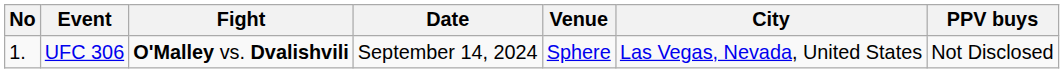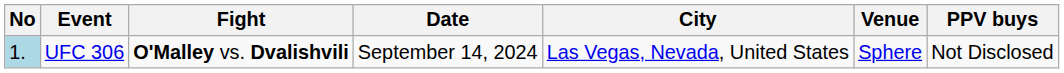 <table class="wikitable">
 <tr>
 <th>No</th>
 <th>Event</th>
 <th>Fight</th>
 <th>Date</th>
+<th>City</th>
 <th>Venue</th>
-<th>City</th>
 <th>PPV buys</th>
 </tr>
 <tr>
-<td>1.</td>
+<td style="background: lightblue;">1.</td>
 <td><a href='#'>UFC 306</a></td>
 <td><strong>O'Malley</strong> vs. <strong>Dvalishvili</strong></td>
 <td>September 14, 2024</td>
+<td><a href='#'>Las Vegas, Nevada</a>, United States</td>
 <td><a href='#'>Sphere</a></td>
-<td><a href='#'>Las Vegas, Nevada</a>, United States</td>
 <td>Not Disclosed</td>
 </tr>
 </table>
